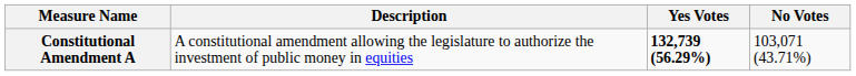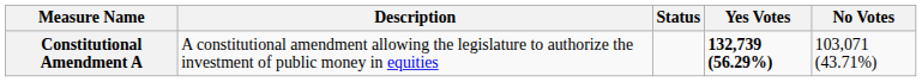 <table class="wikitable sortable plainrowheaders" style="width:100%">
 <tr>
 <th scope="col">Measure Name</th>
 <th scope="col">Description</th>
+<th scope="col">Status</th>
 <th scope="col">Yes Votes</th>
 <th scope="col">No Votes</th>
 </tr>
 <tr>
 <th scope=row>Constitutional Amendment A</th>
 <td>A constitutional amendment allowing the legislature to authorize the investment of public money in <a href='#'>equities</a></td>
+<td></td>
 <td><strong>132,739 (56.29%)</strong></td>
 <td>103,071 (43.71%)</td>
 </tr>
 </table>
